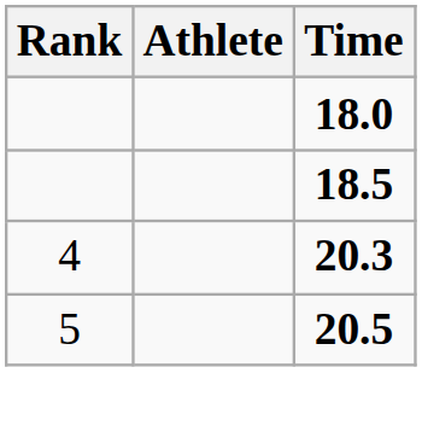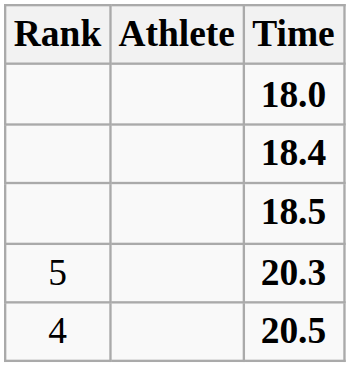 <table class=wikitable style="text-align:center;">
 <tr>
 <th>Rank</th>
 <th>Athlete</th>
 <th>Time</th>
 </tr>
 <tr>
 <td></td>
 <td align=left></td>
 <td><strong>18.0</strong></td>
 </tr>
 <tr>
 <td></td>
 <td align=left></td>
+<td><strong>18.4</strong></td>
+</tr>
+<tr>
+<td></td>
+<td align=left></td>
 <td><strong>18.5</strong></td>
+</tr>
+<tr>
+<td>5</td>
+<td align=left></td>
+<td><strong>20.3</strong></td>
 </tr>
 <tr>
 <td>4</td>
 <td align=left></td>
-<td><strong>20.3</strong></td>
-</tr>
-<tr>
-<td>5</td>
-<td align=left></td>
 <td><strong>20.5</strong></td>
 </tr>
 </table>
